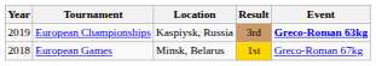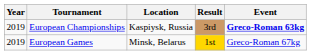 <table class="wikitable" style="font-size:95%;">
 <tr>
 <th>Year</th>
 <th>Tournament</th>
 <th>Location</th>
 <th>Result</th>
 <th>Event</th>
 </tr>
 <tr>
 <td>2019</td>
 <td><a href='#'>European Championships</a></td>
 <td>Kaspiysk, Russia</td>
 <td align="center" bgcolor="cc9966">3rd</td>
 <td><strong><a href='#'>Greco-Roman 63kg</a></strong></td>
 </tr>
 <tr>
-<td>2018</td>
+<td>2019</td>
 <td><a href='#'>European Games</a></td>
 <td>Minsk, Belarus</td>
 <td align="center" bgcolor="gold">1st</td>
 <td><a href='#'>Greco-Roman 67kg</a></td>
 </tr>
 </table>
